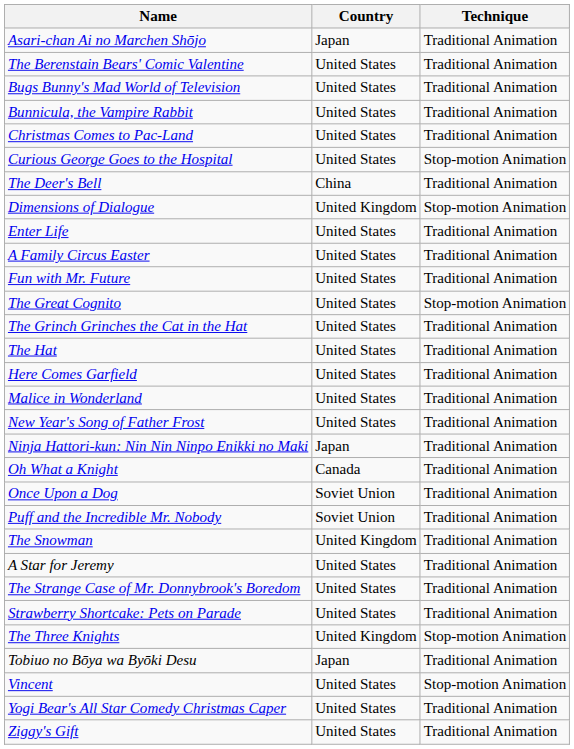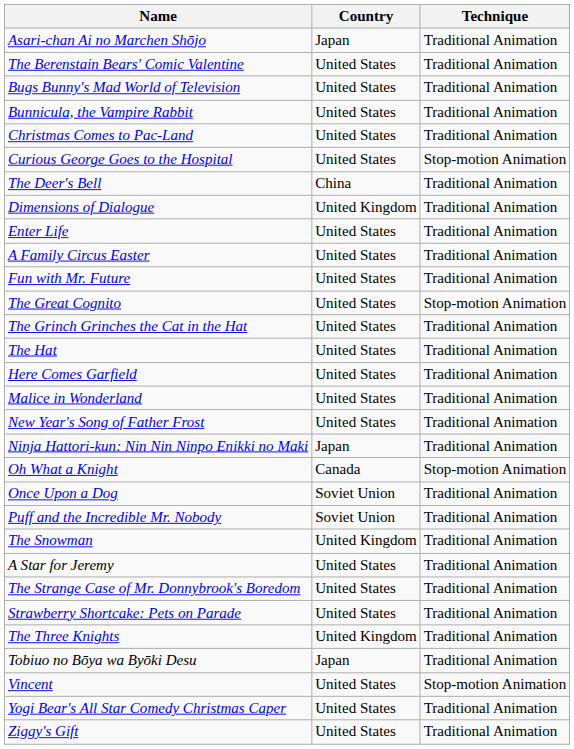 <table class="wikitable sortable">
 <tr>
 <th>Name</th>
 <th>Country</th>
 <th>Technique</th>
 </tr>
 <tr>
 <td><em><a href='#'>Asari-chan Ai no Marchen Shōjo</a></em></td>
 <td>Japan</td>
 <td>Traditional Animation</td>
 </tr>
 <tr>
 <td><em><a href='#'>The Berenstain Bears' Comic Valentine</a></em></td>
 <td>United States</td>
 <td>Traditional Animation</td>
 </tr>
 <tr>
 <td><em><a href='#'>Bugs Bunny's Mad World of Television</a></em></td>
 <td>United States</td>
 <td>Traditional Animation</td>
 </tr>
 <tr>
 <td><em><a href='#'>Bunnicula, the Vampire Rabbit</a></em></td>
 <td>United States</td>
 <td>Traditional Animation</td>
 </tr>
 <tr>
 <td><em><a href='#'>Christmas Comes to Pac-Land</a></em></td>
 <td>United States</td>
 <td>Traditional Animation</td>
 </tr>
 <tr>
 <td><em><a href='#'>Curious George Goes to the Hospital</a></em></td>
 <td>United States</td>
 <td>Stop-motion Animation</td>
 </tr>
 <tr>
 <td><em><a href='#'>The Deer's Bell</a></em></td>
 <td>China</td>
 <td>Traditional Animation</td>
 </tr>
 <tr>
 <td><em><a href='#'>Dimensions of Dialogue</a></em></td>
 <td>United Kingdom</td>
-<td>Stop-motion Animation</td>
+<td>Traditional Animation</td>
 </tr>
 <tr>
 <td><em><a href='#'>Enter Life</a></em></td>
 <td>United States</td>
 <td>Traditional Animation</td>
 </tr>
 <tr>
 <td><em><a href='#'>A Family Circus Easter</a></em></td>
 <td>United States</td>
 <td>Traditional Animation</td>
 </tr>
 <tr>
 <td><em><a href='#'>Fun with Mr. Future</a></em></td>
 <td>United States</td>
 <td>Traditional Animation</td>
 </tr>
 <tr>
 <td><em><a href='#'>The Great Cognito</a></em></td>
 <td>United States</td>
 <td>Stop-motion Animation</td>
 </tr>
 <tr>
 <td><em><a href='#'>The Grinch Grinches the Cat in the Hat</a></em></td>
 <td>United States</td>
 <td>Traditional Animation</td>
 </tr>
 <tr>
 <td><em><a href='#'>The Hat</a></em></td>
 <td>United States</td>
 <td>Traditional Animation</td>
 </tr>
 <tr>
 <td><em><a href='#'>Here Comes Garfield</a></em></td>
 <td>United States</td>
 <td>Traditional Animation</td>
 </tr>
 <tr>
 <td><em><a href='#'>Malice in Wonderland</a></em></td>
 <td>United States</td>
 <td>Traditional Animation</td>
 </tr>
 <tr>
 <td><em><a href='#'>New Year's Song of Father Frost</a></em></td>
 <td>United States</td>
 <td>Traditional Animation</td>
 </tr>
 <tr>
 <td><em><a href='#'>Ninja Hattori-kun: Nin Nin Ninpo Enikki no Maki</a></em></td>
 <td>Japan</td>
 <td>Traditional Animation</td>
 </tr>
 <tr>
 <td><em><a href='#'>Oh What a Knight</a></em></td>
 <td>Canada</td>
-<td>Traditional Animation</td>
+<td>Stop-motion Animation</td>
 </tr>
 <tr>
 <td><em><a href='#'>Once Upon a Dog</a></em></td>
 <td>Soviet Union</td>
 <td>Traditional Animation</td>
 </tr>
 <tr>
 <td><em><a href='#'>Puff and the Incredible Mr. Nobody</a></em></td>
 <td>Soviet Union</td>
 <td>Traditional Animation</td>
 </tr>
 <tr>
 <td><em><a href='#'>The Snowman</a></em></td>
 <td>United Kingdom</td>
 <td>Traditional Animation</td>
 </tr>
 <tr>
 <td><em>A Star for Jeremy</em></td>
 <td>United States</td>
 <td>Traditional Animation</td>
 </tr>
 <tr>
 <td><em><a href='#'>The Strange Case of Mr. Donnybrook's Boredom</a></em></td>
 <td>United States</td>
 <td>Traditional Animation</td>
 </tr>
 <tr>
 <td><em><a href='#'>Strawberry Shortcake: Pets on Parade</a></em></td>
 <td>United States</td>
 <td>Traditional Animation</td>
 </tr>
 <tr>
 <td><em><a href='#'>The Three Knights</a></em></td>
 <td>United Kingdom</td>
-<td>Stop-motion Animation</td>
+<td>Traditional Animation</td>
 </tr>
 <tr>
 <td><em>Tobiuo no Bōya wa Byōki Desu</em></td>
 <td>Japan</td>
 <td>Traditional Animation</td>
 </tr>
 <tr>
 <td><em><a href='#'>Vincent</a></em></td>
 <td>United States</td>
 <td>Stop-motion Animation</td>
 </tr>
 <tr>
 <td><em><a href='#'>Yogi Bear's All Star Comedy Christmas Caper</a></em></td>
 <td>United States</td>
 <td>Traditional Animation</td>
 </tr>
 <tr>
 <td><em><a href='#'>Ziggy's Gift</a></em></td>
 <td>United States</td>
 <td>Traditional Animation</td>
 </tr>
 </table>
